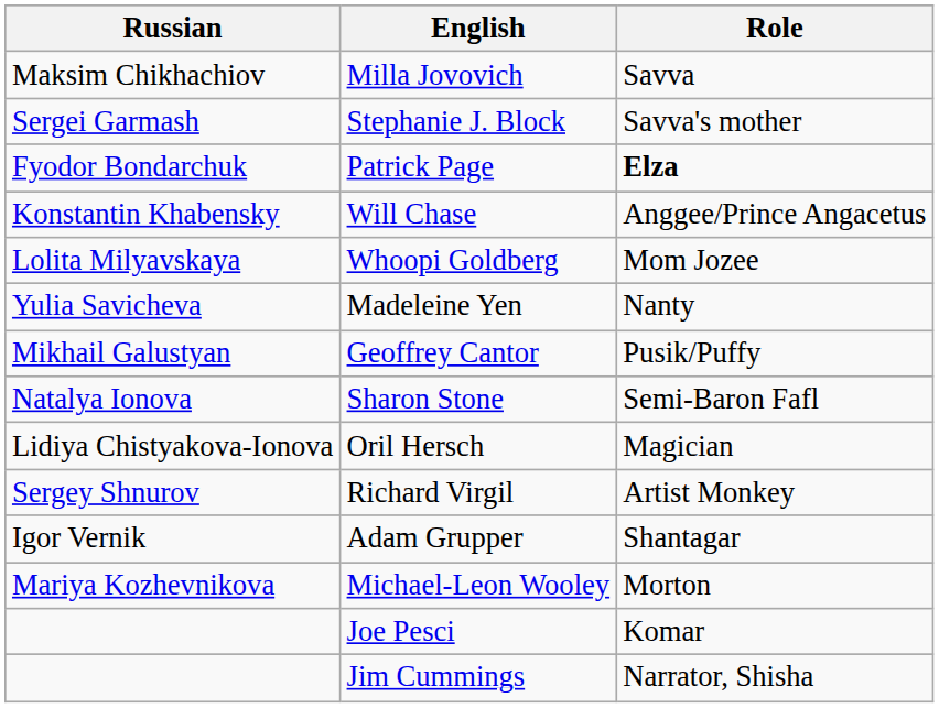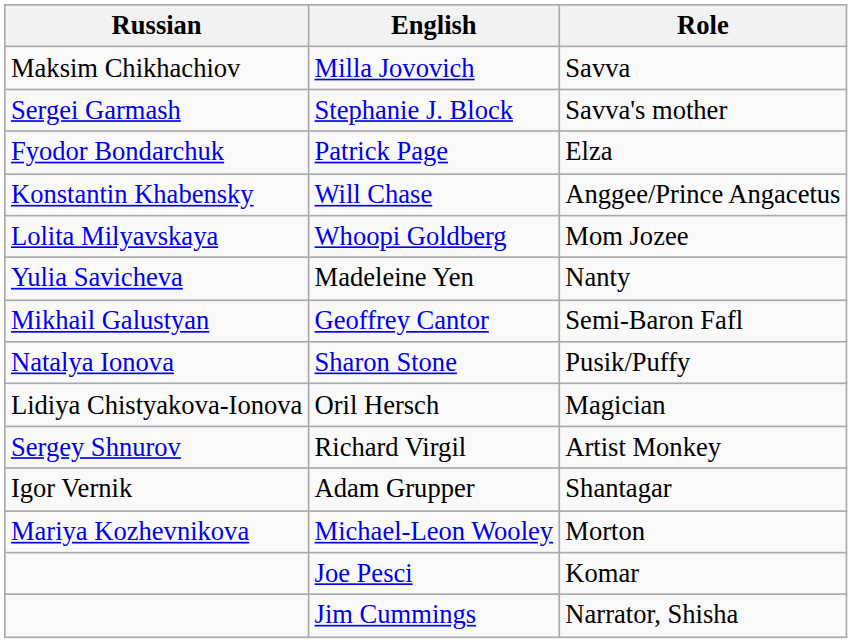 <table class="wikitable">
 <tr>
 <th>Russian</th>
 <th>English</th>
 <th>Role</th>
 </tr>
 <tr>
 <td>Maksim Chikhachiov</td>
 <td><a href='#'>Milla Jovovich</a></td>
 <td>Savva</td>
 </tr>
 <tr>
 <td><a href='#'>Sergei Garmash</a></td>
 <td><a href='#'>Stephanie J. Block</a></td>
 <td>Savva's mother</td>
 </tr>
 <tr>
 <td><a href='#'>Fyodor Bondarchuk</a></td>
 <td><a href='#'>Patrick Page</a></td>
-<td><strong>Elza</strong></td>
+<td>Elza</td>
 </tr>
 <tr>
 <td><a href='#'>Konstantin Khabensky</a></td>
 <td><a href='#'>Will Chase</a></td>
 <td>Anggee/Prince Angacetus</td>
 </tr>
 <tr>
 <td><a href='#'>Lolita Milyavskaya</a></td>
 <td><a href='#'>Whoopi Goldberg</a></td>
 <td>Mom Jozee</td>
 </tr>
 <tr>
 <td><a href='#'>Yulia Savicheva</a></td>
 <td>Madeleine Yen</td>
 <td>Nanty</td>
 </tr>
 <tr>
 <td><a href='#'>Mikhail Galustyan</a></td>
 <td><a href='#'>Geoffrey Cantor</a></td>
-<td>Pusik/Puffy</td>
+<td>Semi-Baron Fafl</td>
 </tr>
 <tr>
 <td><a href='#'>Natalya Ionova</a></td>
 <td><a href='#'>Sharon Stone</a></td>
-<td>Semi-Baron Fafl</td>
+<td>Pusik/Puffy</td>
 </tr>
 <tr>
 <td>Lidiya Chistyakova-Ionova</td>
 <td>Oril Hersch</td>
 <td>Magician</td>
 </tr>
 <tr>
 <td><a href='#'>Sergey Shnurov</a></td>
 <td>Richard Virgil</td>
 <td>Artist Monkey</td>
 </tr>
 <tr>
 <td>Igor Vernik</td>
 <td>Adam Grupper</td>
 <td>Shantagar</td>
 </tr>
 <tr>
 <td><a href='#'>Mariya Kozhevnikova</a></td>
 <td><a href='#'>Michael-Leon Wooley</a></td>
 <td>Morton</td>
 </tr>
 <tr>
 <td></td>
 <td><a href='#'>Joe Pesci</a></td>
 <td>Komar</td>
 </tr>
 <tr>
 <td></td>
 <td><a href='#'>Jim Cummings</a></td>
 <td>Narrator, Shisha</td>
 </tr>
 </table>
